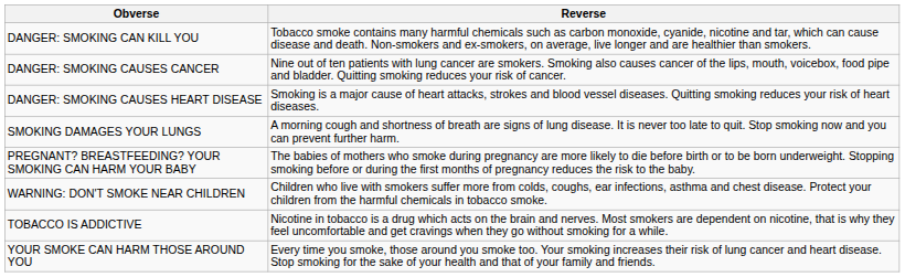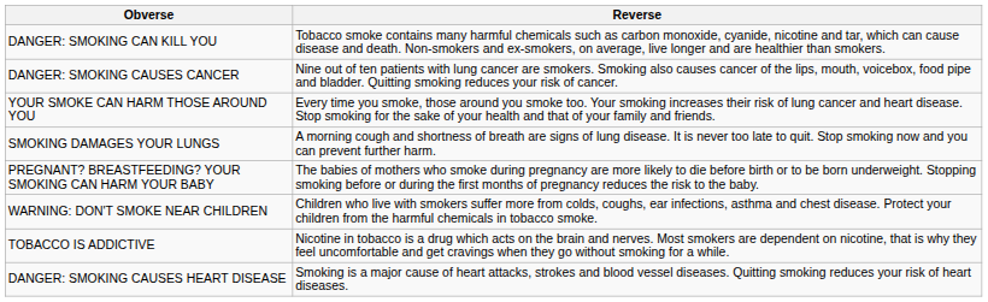 <table class="wikitable">
 <tr>
 <th>Obverse</th>
 <th>Reverse</th>
 </tr>
 <tr>
 <td>DANGER: SMOKING CAN KILL YOU</td>
 <td>Tobacco smoke contains many harmful chemicals such as carbon monoxide, cyanide, nicotine and tar, which can cause disease and death. Non-smokers and ex-smokers, on average, live longer and are healthier than smokers.</td>
 </tr>
 <tr>
 <td>DANGER: SMOKING CAUSES CANCER</td>
 <td>Nine out of ten patients with lung cancer are smokers. Smoking also causes cancer of the lips, mouth, voicebox, food pipe and bladder. Quitting smoking reduces your risk of cancer.</td>
 </tr>
 <tr>
-<td>DANGER: SMOKING CAUSES HEART DISEASE</td>
-<td>Smoking is a major cause of heart attacks, strokes and blood vessel diseases. Quitting smoking reduces your risk of heart diseases.</td>
+<td>YOUR SMOKE CAN HARM THOSE AROUND YOU</td>
+<td>Every time you smoke, those around you smoke too. Your smoking increases their risk of lung cancer and heart disease. Stop smoking for the sake of your health and that of your family and friends.</td>
 </tr>
 <tr>
 <td>SMOKING DAMAGES YOUR LUNGS</td>
 <td>A morning cough and shortness of breath are signs of lung disease. It is never too late to quit. Stop smoking now and you can prevent further harm.</td>
 </tr>
 <tr>
 <td>PREGNANT? BREASTFEEDING? YOUR SMOKING CAN HARM YOUR BABY</td>
 <td>The babies of mothers who smoke during pregnancy are more likely to die before birth or to be born underweight. Stopping smoking before or during the first months of pregnancy reduces the risk to the baby.</td>
 </tr>
 <tr>
 <td>WARNING: DON'T SMOKE NEAR CHILDREN</td>
 <td>Children who live with smokers suffer more from colds, coughs, ear infections, asthma and chest disease. Protect your children from the harmful chemicals in tobacco smoke.</td>
 </tr>
 <tr>
 <td>TOBACCO IS ADDICTIVE</td>
 <td>Nicotine in tobacco is a drug which acts on the brain and nerves. Most smokers are dependent on nicotine, that is why they feel uncomfortable and get cravings when they go without smoking for a while.</td>
 </tr>
 <tr>
-<td>YOUR SMOKE CAN HARM THOSE AROUND YOU</td>
-<td>Every time you smoke, those around you smoke too. Your smoking increases their risk of lung cancer and heart disease. Stop smoking for the sake of your health and that of your family and friends.</td>
+<td>DANGER: SMOKING CAUSES HEART DISEASE</td>
+<td>Smoking is a major cause of heart attacks, strokes and blood vessel diseases. Quitting smoking reduces your risk of heart diseases.</td>
 </tr>
 </table>
